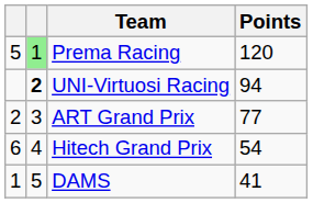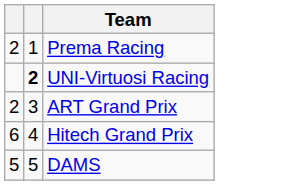 <table class="wikitable" style="font-size: 85%;">
 <tr>
 <th></th>
 <th></th>
 <th>Team</th>
-<th>Points</th>
 </tr>
 <tr>
-<td align="left"> 5</td>
-<td align="center" style="background: lightgreen;">1</td>
+<td align="left"> 2</td>
+<td align="center">1</td>
 <td> <a href='#'>Prema Racing</a></td>
-<td>120</td>
 </tr>
 <tr>
 <td align="left"></td>
 <td align="center"><strong>2</strong></td>
 <td> <a href='#'>UNI-Virtuosi Racing</a></td>
-<td>94</td>
 </tr>
 <tr>
 <td align="left"> 2</td>
 <td align="center">3</td>
 <td> <a href='#'>ART Grand Prix</a></td>
-<td>77</td>
 </tr>
 <tr>
 <td align="left"> 6</td>
 <td align="center">4</td>
 <td> <a href='#'>Hitech Grand Prix</a></td>
-<td>54</td>
 </tr>
 <tr>
-<td align="left"> 1</td>
+<td align="left"> 5</td>
 <td align="center">5</td>
 <td> <a href='#'>DAMS</a></td>
-<td>41</td>
 </tr>
 </table>
